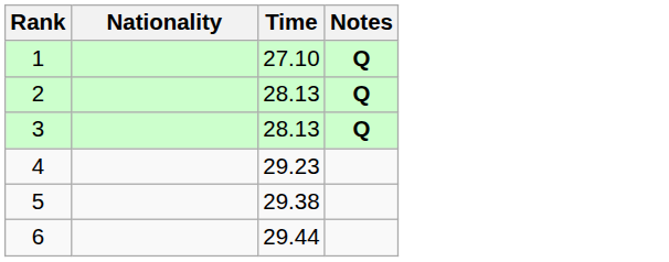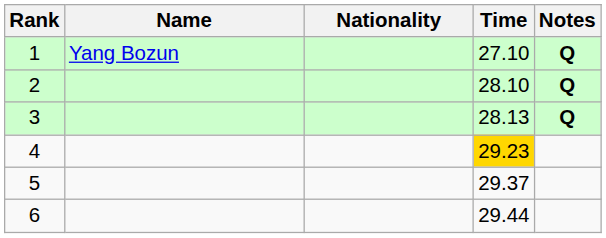 <table class="wikitable sortable" style="text-align:center">
 <tr>
 <th>Rank</th>
+<th style="width:180px">Name</th>
 <th style="width:125px">Nationality</th>
 <th>Time</th>
 <th>Notes</th>
 </tr>
 <tr style="background:#cfc;">
 <td>1</td>
+<td style="text-align:left;"><a href='#'>Yang Bozun</a></td>
 <td style="text-align:left;"></td>
 <td>27.10</td>
 <td><strong>Q</strong></td>
 </tr>
 <tr style="background:#cfc;">
 <td>2</td>
 <td style="text-align:left;"></td>
-<td>28.13</td>
+<td style="text-align:left;"></td>
+<td>28.10</td>
 <td><strong>Q</strong></td>
 </tr>
 <tr style="background:#cfc;">
 <td>3</td>
+<td style="text-align:left;"></td>
 <td style="text-align:left;"></td>
 <td>28.13</td>
 <td><strong>Q</strong></td>
 </tr>
 <tr>
 <td>4</td>
 <td style="text-align:left;"></td>
-<td>29.23</td>
+<td style="text-align:left;"></td>
+<td style="background: gold;">29.23</td>
 <td></td>
 </tr>
 <tr>
 <td>5</td>
 <td style="text-align:left;"></td>
-<td>29.38</td>
+<td style="text-align:left;"></td>
+<td>29.37</td>
 <td></td>
 </tr>
 <tr>
 <td>6</td>
 <td style="text-align:left;"></td>
+<td style="text-align:left;"></td>
 <td>29.44</td>
 <td></td>
 </tr>
 </table>
